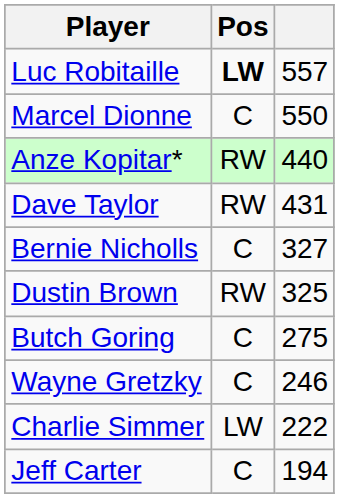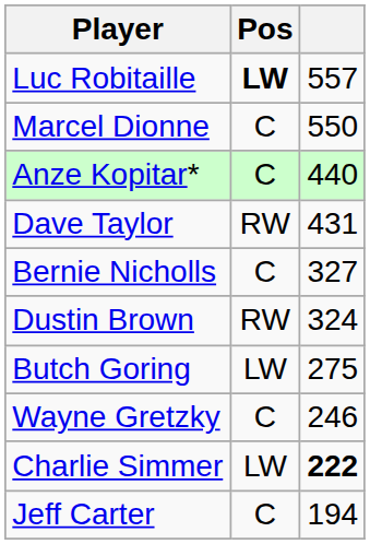 <table class="wikitable" style="text-align:center; float:left; margin-right:1em;">
 <tr>
 <th>Player</th>
 <th>Pos</th>
 <th></th>
 </tr>
 <tr>
 <td style="text-align:left;"><a href='#'>Luc Robitaille</a></td>
 <td><strong>LW</strong></td>
 <td>557</td>
 </tr>
 <tr>
 <td style="text-align:left;"><a href='#'>Marcel Dionne</a></td>
 <td>C</td>
 <td>550</td>
 </tr>
 <tr style="background:#cfc;">
 <td style="text-align:left;"><a href='#'>Anze Kopitar</a>*</td>
-<td>RW</td>
+<td>C</td>
 <td>440</td>
 </tr>
 <tr>
 <td style="text-align:left;"><a href='#'>Dave Taylor</a></td>
 <td>RW</td>
 <td>431</td>
 </tr>
 <tr>
 <td style="text-align:left;"><a href='#'>Bernie Nicholls</a></td>
 <td>C</td>
 <td>327</td>
 </tr>
 <tr>
 <td style="text-align:left;"><a href='#'>Dustin Brown</a></td>
 <td>RW</td>
-<td>325</td>
+<td>324</td>
 </tr>
 <tr>
 <td style="text-align:left;"><a href='#'>Butch Goring</a></td>
-<td>C</td>
+<td>LW</td>
 <td>275</td>
 </tr>
 <tr>
 <td style="text-align:left;"><a href='#'>Wayne Gretzky</a></td>
 <td>C</td>
 <td>246</td>
 </tr>
 <tr>
 <td style="text-align:left;"><a href='#'>Charlie Simmer</a></td>
 <td>LW</td>
-<td>222</td>
+<td><strong>222</strong></td>
 </tr>
 <tr>
 <td style="text-align:left;"><a href='#'>Jeff Carter</a></td>
 <td>C</td>
 <td>194</td>
 </tr>
 </table>
